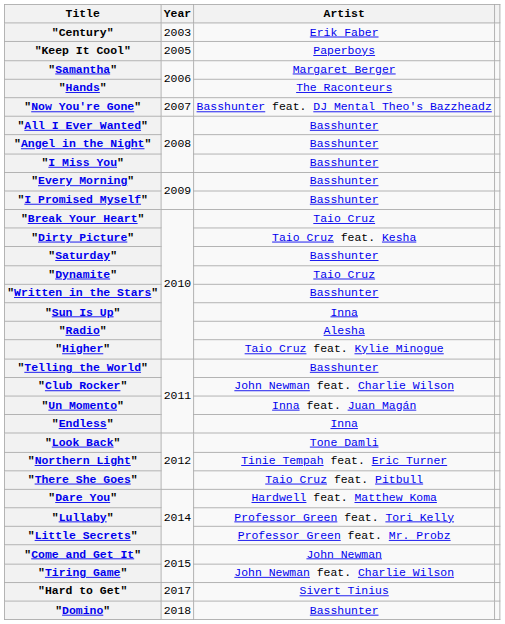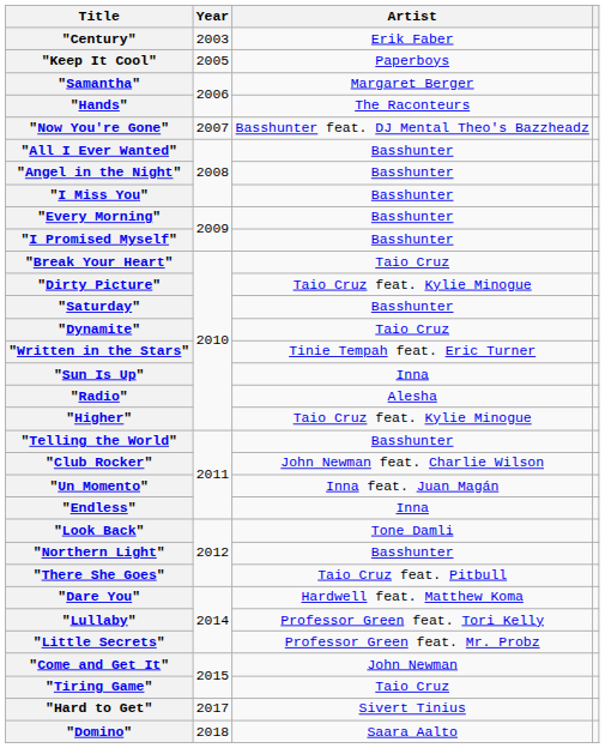 <table class="wikitable plainrowheaders" style="text-align:center;">
 <tr>
 <th scope="col">Title</th>
 <th scope="col">Year</th>
 <th scope="col">Artist</th>
 <th scope="col" class="unsortable"></th>
 </tr>
 <tr>
 <th scope="row">"Century"</th>
 <td>2003</td>
 <td><a href='#'>Erik Faber</a></td>
 <td></td>
 </tr>
 <tr>
 <th scope="row">"Keep It Cool"</th>
 <td>2005</td>
 <td><a href='#'>Paperboys</a></td>
 <td></td>
 </tr>
 <tr>
 <th scope="row">"<a href='#'>Samantha</a>"</th>
 <td rowspan="2">2006</td>
 <td><a href='#'>Margaret Berger</a></td>
 <td></td>
 </tr>
 <tr>
 <th scope="row">"<a href='#'>Hands</a>"</th>
 <td><a href='#'>The Raconteurs</a></td>
 <td></td>
 </tr>
 <tr>
 <th scope="row">"<a href='#'>Now You're Gone</a>"</th>
 <td>2007</td>
 <td><a href='#'>Basshunter</a> feat. <a href='#'>DJ Mental Theo's Bazzheadz</a></td>
 <td></td>
 </tr>
 <tr>
 <th scope="row">"<a href='#'>All I Ever Wanted</a>"</th>
 <td rowspan="3">2008</td>
 <td><a href='#'>Basshunter</a></td>
 <td></td>
 </tr>
 <tr>
 <th scope="row">"<a href='#'>Angel in the Night</a>"</th>
 <td><a href='#'>Basshunter</a></td>
 <td></td>
 </tr>
 <tr>
 <th scope="row">"<a href='#'>I Miss You</a>"</th>
 <td><a href='#'>Basshunter</a></td>
 <td></td>
 </tr>
 <tr>
 <th scope="row">"<a href='#'>Every Morning</a>"</th>
 <td rowspan="2">2009</td>
 <td><a href='#'>Basshunter</a></td>
 <td></td>
 </tr>
 <tr>
 <th scope="row">"<a href='#'>I Promised Myself</a>"</th>
 <td><a href='#'>Basshunter</a></td>
 <td></td>
 </tr>
 <tr>
 <th scope="row">"<a href='#'>Break Your Heart</a>"</th>
 <td rowspan="8">2010</td>
 <td><a href='#'>Taio Cruz</a></td>
 <td></td>
 </tr>
 <tr>
 <th scope="row">"<a href='#'>Dirty Picture</a>"</th>
-<td><a href='#'>Taio Cruz</a> feat. <a href='#'>Kesha</a></td>
+<td><a href='#'>Taio Cruz</a> feat. <a href='#'>Kylie Minogue</a></td>
 <td></td>
 </tr>
 <tr>
 <th scope="row">"<a href='#'>Saturday</a>"</th>
 <td><a href='#'>Basshunter</a></td>
 <td></td>
 </tr>
 <tr>
 <th scope="row">"<a href='#'>Dynamite</a>"</th>
 <td><a href='#'>Taio Cruz</a></td>
 <td></td>
 </tr>
 <tr>
 <th scope="row">"<a href='#'>Written in the Stars</a>"</th>
-<td><a href='#'>Basshunter</a></td>
+<td><a href='#'>Tinie Tempah</a> feat. <a href='#'>Eric Turner</a></td>
 <td></td>
 </tr>
 <tr>
 <th scope="row">"<a href='#'>Sun Is Up</a>"</th>
 <td><a href='#'>Inna</a></td>
 <td></td>
 </tr>
 <tr>
 <th scope="row">"<a href='#'>Radio</a>"</th>
 <td><a href='#'>Alesha</a></td>
 <td></td>
 </tr>
 <tr>
 <th scope="row">"<a href='#'>Higher</a>"</th>
 <td><a href='#'>Taio Cruz</a> feat. <a href='#'>Kylie Minogue</a></td>
 <td></td>
 </tr>
 <tr>
 <th scope="row">"<a href='#'>Telling the World</a>"</th>
 <td rowspan="4">2011</td>
 <td><a href='#'>Basshunter</a></td>
 <td></td>
 </tr>
 <tr>
 <th scope="row">"<a href='#'>Club Rocker</a>"</th>
 <td><a href='#'>John Newman</a> feat. <a href='#'>Charlie Wilson</a></td>
 <td></td>
 </tr>
 <tr>
 <th scope="row">"<a href='#'>Un Momento</a>"</th>
 <td><a href='#'>Inna</a> feat. <a href='#'>Juan Magán</a></td>
 <td></td>
 </tr>
 <tr>
 <th scope="row">"<a href='#'>Endless</a>"</th>
 <td><a href='#'>Inna</a></td>
 <td></td>
 </tr>
 <tr>
 <th scope="row">"<a href='#'>Look Back</a>"</th>
 <td rowspan="3">2012</td>
 <td><a href='#'>Tone Damli</a></td>
 <td></td>
 </tr>
 <tr>
 <th scope="row">"<a href='#'>Northern Light</a>"</th>
-<td><a href='#'>Tinie Tempah</a> feat. <a href='#'>Eric Turner</a></td>
+<td><a href='#'>Basshunter</a></td>
 <td></td>
 </tr>
 <tr>
 <th scope="row">"<a href='#'>There She Goes</a>"</th>
 <td><a href='#'>Taio Cruz</a> feat. <a href='#'>Pitbull</a></td>
 <td></td>
 </tr>
 <tr>
 <th scope="row">"<a href='#'>Dare You</a>"</th>
 <td rowspan="3">2014</td>
 <td><a href='#'>Hardwell</a> feat. <a href='#'>Matthew Koma</a></td>
 <td></td>
 </tr>
 <tr>
 <th scope="row">"<a href='#'>Lullaby</a>"</th>
 <td><a href='#'>Professor Green</a> feat. <a href='#'>Tori Kelly</a></td>
 <td></td>
 </tr>
 <tr>
 <th scope="row">"<a href='#'>Little Secrets</a>"</th>
 <td><a href='#'>Professor Green</a> feat. <a href='#'>Mr. Probz</a></td>
 <td></td>
 </tr>
 <tr>
 <th scope="row">"<a href='#'>Come and Get It</a>"</th>
 <td rowspan="2">2015</td>
 <td><a href='#'>John Newman</a></td>
 <td></td>
 </tr>
 <tr>
 <th scope="row">"<a href='#'>Tiring Game</a>"</th>
-<td><a href='#'>John Newman</a> feat. <a href='#'>Charlie Wilson</a></td>
+<td><a href='#'>Taio Cruz</a></td>
 <td></td>
 </tr>
 <tr>
 <th scope="row">"Hard to Get"</th>
 <td>2017</td>
 <td><a href='#'>Sivert Tinius</a></td>
 <td></td>
 </tr>
 <tr>
 <th scope="row">"<a href='#'>Domino</a>"</th>
 <td>2018</td>
-<td><a href='#'>Basshunter</a></td>
+<td><a href='#'>Saara Aalto</a></td>
 <td></td>
 </tr>
 </table>
